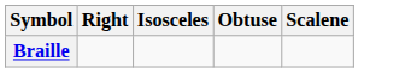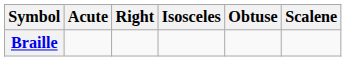 <table class="wikitable" style="text-align:center">
 <tr>
 <th>Symbol</th>
+<th>Acute</th>
 <th>Right</th>
 <th>Isosceles</th>
 <th>Obtuse</th>
 <th>Scalene</th>
 </tr>
 <tr>
 <th><a href='#'>Braille</a></th>
 <td></td>
 <td></td>
 <td></td>
 <td></td>
+<td></td>
 </tr>
 </table>
